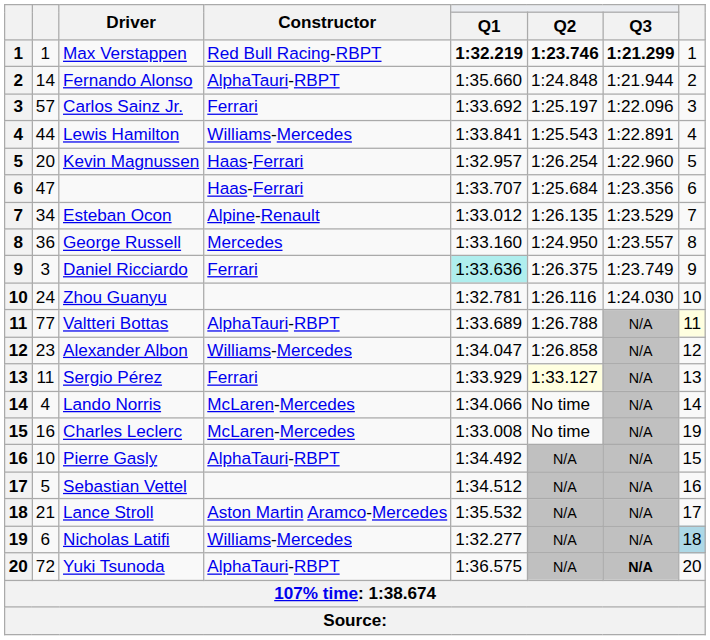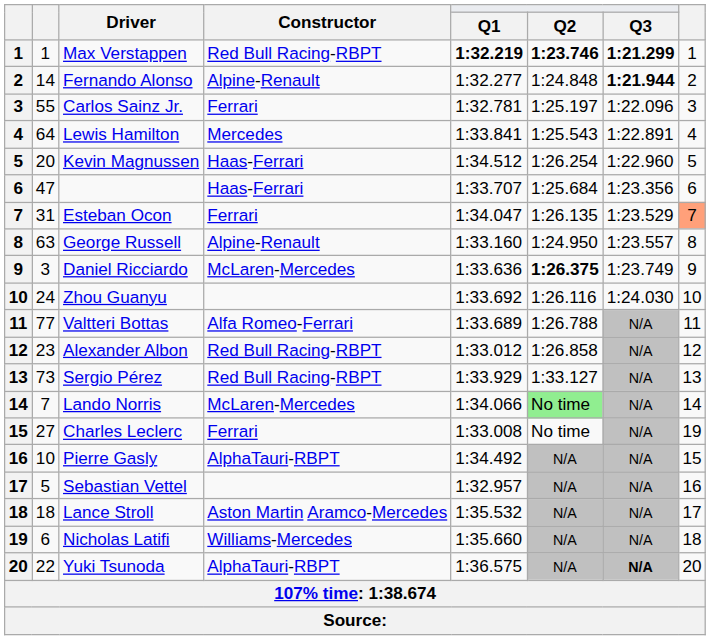 <table class="wikitable sortable" style="font-size: 85%;">
 <tr>
 <th rowspan="2"></th>
 <th rowspan="2"></th>
 <th rowspan="2">Driver</th>
 <th rowspan="2">Constructor</th>
 <th colspan="3" style="background:#eaecf0; text-align:center;"></th>
 <th rowspan="2"></th>
 </tr>
 <tr>
 <th scope="col">Q1</th>
 <th scope="col">Q2</th>
 <th scope="col">Q3</th>
 </tr>
 <tr>
 <th scope="row">1</th>
 <td align="center">1</td>
 <td data-sort-value="ver"> <a href='#'>Max Verstappen</a></td>
 <td><a href='#'>Red Bull Racing</a>-<a href='#'>RBPT</a></td>
 <td><strong>1:32.219</strong></td>
 <td><strong>1:23.746</strong></td>
 <td><strong>1:21.299</strong></td>
 <td align="center">1</td>
 </tr>
 <tr>
 <th scope="row">2</th>
 <td align="center">14</td>
 <td data-sort-value="alo"> <a href='#'>Fernando Alonso</a></td>
-<td><a href='#'>AlphaTauri</a>-<a href='#'>RBPT</a></td>
-<td>1:35.660</td>
+<td><a href='#'>Alpine</a>-<a href='#'>Renault</a></td>
+<td>1:32.277</td>
 <td>1:24.848</td>
-<td>1:21.944</td>
+<td><strong>1:21.944</strong></td>
 <td align="center">2</td>
 </tr>
 <tr>
 <th scope="row">3</th>
-<td align="center">57</td>
+<td align="center">55</td>
 <td data-sort-value="sai"> <a href='#'>Carlos Sainz Jr.</a></td>
 <td><a href='#'>Ferrari</a></td>
-<td>1:33.692</td>
+<td>1:32.781</td>
 <td>1:25.197</td>
 <td>1:22.096</td>
 <td align="center">3</td>
 </tr>
 <tr>
 <th scope="row">4</th>
-<td align="center">44</td>
+<td align="center">64</td>
 <td data-sort-value="ham"> <a href='#'>Lewis Hamilton</a></td>
-<td><a href='#'>Williams</a>-<a href='#'>Mercedes</a></td>
+<td><a href='#'>Mercedes</a></td>
 <td>1:33.841</td>
 <td>1:25.543</td>
 <td>1:22.891</td>
 <td align="center">4</td>
 </tr>
 <tr>
 <th scope="row">5</th>
 <td align="center">20</td>
 <td data-sort-value="mag"> <a href='#'>Kevin Magnussen</a></td>
 <td><a href='#'>Haas</a>-<a href='#'>Ferrari</a></td>
-<td>1:32.957</td>
+<td>1:34.512</td>
 <td>1:26.254</td>
 <td>1:22.960</td>
 <td align="center">5</td>
 </tr>
 <tr>
 <th scope="row">6</th>
 <td align="center">47</td>
 <td data-sort-value="sch"></td>
 <td><a href='#'>Haas</a>-<a href='#'>Ferrari</a></td>
 <td>1:33.707</td>
 <td>1:25.684</td>
 <td>1:23.356</td>
 <td align="center">6</td>
 </tr>
 <tr>
 <th scope="row">7</th>
-<td align="center">34</td>
+<td align="center">31</td>
 <td data-sort-value="oco"> <a href='#'>Esteban Ocon</a></td>
-<td><a href='#'>Alpine</a>-<a href='#'>Renault</a></td>
-<td>1:33.012</td>
+<td><a href='#'>Ferrari</a></td>
+<td>1:34.047</td>
 <td>1:26.135</td>
 <td>1:23.529</td>
-<td align="center">7</td>
+<td align="center" style="background: lightsalmon;">7</td>
 </tr>
 <tr>
 <th scope="row">8</th>
-<td align="center">36</td>
+<td align="center">63</td>
 <td data-sort-value="rus"> <a href='#'>George Russell</a></td>
-<td><a href='#'>Mercedes</a></td>
+<td><a href='#'>Alpine</a>-<a href='#'>Renault</a></td>
 <td>1:33.160</td>
 <td>1:24.950</td>
 <td>1:23.557</td>
 <td align="center">8</td>
 </tr>
 <tr>
 <th scope="row">9</th>
 <td align="center">3</td>
 <td data-sort-value="ric"> <a href='#'>Daniel Ricciardo</a></td>
-<td><a href='#'>Ferrari</a></td>
-<td style="background: paleturquoise;">1:33.636</td>
-<td>1:26.375</td>
+<td><a href='#'>McLaren</a>-<a href='#'>Mercedes</a></td>
+<td>1:33.636</td>
+<td><strong>1:26.375</strong></td>
 <td>1:23.749</td>
 <td align="center">9</td>
 </tr>
 <tr>
 <th scope="row">10</th>
 <td align="center">24</td>
 <td data-sort-value="zho"> <a href='#'>Zhou Guanyu</a></td>
 <td></td>
-<td>1:32.781</td>
+<td>1:33.692</td>
 <td>1:26.116</td>
 <td>1:24.030</td>
 <td align="center">10</td>
 </tr>
 <tr>
 <th scope="row">11</th>
 <td align="center">77</td>
 <td data-sort-value="bot"> <a href='#'>Valtteri Bottas</a></td>
-<td><a href='#'>AlphaTauri</a>-<a href='#'>RBPT</a></td>
+<td><a href='#'>Alfa Romeo</a>-<a href='#'>Ferrari</a></td>
 <td>1:33.689</td>
 <td>1:26.788</td>
 <td data-sort-value="13" align="center" style="background: silver"><small>N/A</small></td>
-<td align="center" style="background: lightyellow;">11</td>
+<td align="center">11</td>
 </tr>
 <tr>
 <th scope="row">12</th>
 <td align="center">23</td>
 <td data-sort-value="alb"> <a href='#'>Alexander Albon</a></td>
-<td><a href='#'>Williams</a>-<a href='#'>Mercedes</a></td>
-<td>1:34.047</td>
+<td><a href='#'>Red Bull Racing</a>-<a href='#'>RBPT</a></td>
+<td>1:33.012</td>
 <td>1:26.858</td>
 <td data-sort-value="17" align="center" style="background: silver"><small>N/A</small></td>
 <td align="center">12</td>
 </tr>
 <tr>
 <th scope="row">13</th>
-<td align="center">11</td>
+<td align="center">73</td>
 <td data-sort-value="per"> <a href='#'>Sergio Pérez</a></td>
-<td><a href='#'>Ferrari</a></td>
+<td><a href='#'>Red Bull Racing</a>-<a href='#'>RBPT</a></td>
 <td>1:33.929</td>
-<td style="background: lightyellow;">1:33.127</td>
+<td>1:33.127</td>
 <td data-sort-value="13" align="center" style="background: silver"><small>N/A</small></td>
 <td align="center">13</td>
 </tr>
 <tr>
 <th scope="row">14</th>
-<td align="center">4</td>
+<td align="center">7</td>
 <td data-sort-value="nor"> <a href='#'>Lando Norris</a></td>
 <td><a href='#'>McLaren</a>-<a href='#'>Mercedes</a></td>
 <td>1:34.066</td>
-<td>No time</td>
+<td style="background: lightgreen;">No time</td>
 <td data-sort-value="13" align="center" style="background: silver"><small>N/A</small></td>
 <td align="center">14</td>
 </tr>
 <tr>
 <th scope="row">15</th>
-<td align="center">16</td>
+<td align="center">27</td>
 <td data-sort-value="lec"> <a href='#'>Charles Leclerc</a></td>
-<td><a href='#'>McLaren</a>-<a href='#'>Mercedes</a></td>
+<td><a href='#'>Ferrari</a></td>
 <td>1:33.008</td>
 <td>No time</td>
 <td data-sort-value="13" align="center" style="background: silver"><small>N/A</small></td>
 <td align="center">19</td>
 </tr>
 <tr>
 <th scope="row">16</th>
 <td align="center">10</td>
 <td data-sort-value="gas"> <a href='#'>Pierre Gasly</a></td>
 <td><a href='#'>AlphaTauri</a>-<a href='#'>RBPT</a></td>
 <td>1:34.492</td>
 <td data-sort-value="13" align="center" style="background: silver"><small>N/A</small></td>
 <td data-sort-value="13" align="center" style="background: silver"><small>N/A</small></td>
 <td align="center">15</td>
 </tr>
 <tr>
 <th scope="row">17</th>
 <td align="center">5</td>
 <td data-sort-value="vet"> <a href='#'>Sebastian Vettel</a></td>
 <td></td>
-<td>1:34.512</td>
+<td>1:32.957</td>
 <td data-sort-value="13" align="center" style="background: silver"><small>N/A</small></td>
 <td data-sort-value="13" align="center" style="background: silver"><small>N/A</small></td>
 <td align="center">16</td>
 </tr>
 <tr>
 <th scope="row">18</th>
-<td align="center">21</td>
+<td align="center">18</td>
 <td data-sort-value="str"> <a href='#'>Lance Stroll</a></td>
 <td><a href='#'>Aston Martin</a> <a href='#'>Aramco</a>-<a href='#'>Mercedes</a></td>
 <td>1:35.532</td>
 <td data-sort-value="13" align="center" style="background: silver"><small>N/A</small></td>
 <td data-sort-value="13" align="center" style="background: silver"><small>N/A</small></td>
 <td align="center">17</td>
 </tr>
 <tr>
 <th scope="row">19</th>
 <td align="center">6</td>
 <td data-sort-value="lat"> <a href='#'>Nicholas Latifi</a></td>
 <td><a href='#'>Williams</a>-<a href='#'>Mercedes</a></td>
-<td>1:32.277</td>
+<td>1:35.660</td>
 <td data-sort-value="17" align="center" style="background: silver"><small>N/A</small></td>
 <td data-sort-value="17" align="center" style="background: silver"><small>N/A</small></td>
-<td align="center" style="background: lightblue;">18</td>
+<td align="center">18</td>
 </tr>
 <tr>
 <th scope="row">20</th>
-<td align="center">72</td>
+<td align="center">22</td>
 <td data-sort-value="tsu"> <a href='#'>Yuki Tsunoda</a></td>
 <td><a href='#'>AlphaTauri</a>-<a href='#'>RBPT</a></td>
 <td>1:36.575</td>
 <td data-sort-value="13" align="center" style="background: silver"><small>N/A</small></td>
 <td data-sort-value="13" align="center" style="background: silver"><strong><small>N/A</small></strong></td>
 <td align="center">20</td>
 </tr>
 <tr>
 <th colspan="8"><a href='#'>107% time</a>: 1:38.674</th>
 </tr>
 <tr>
 <th colspan="8">Source:</th>
 </tr>
 </table>
